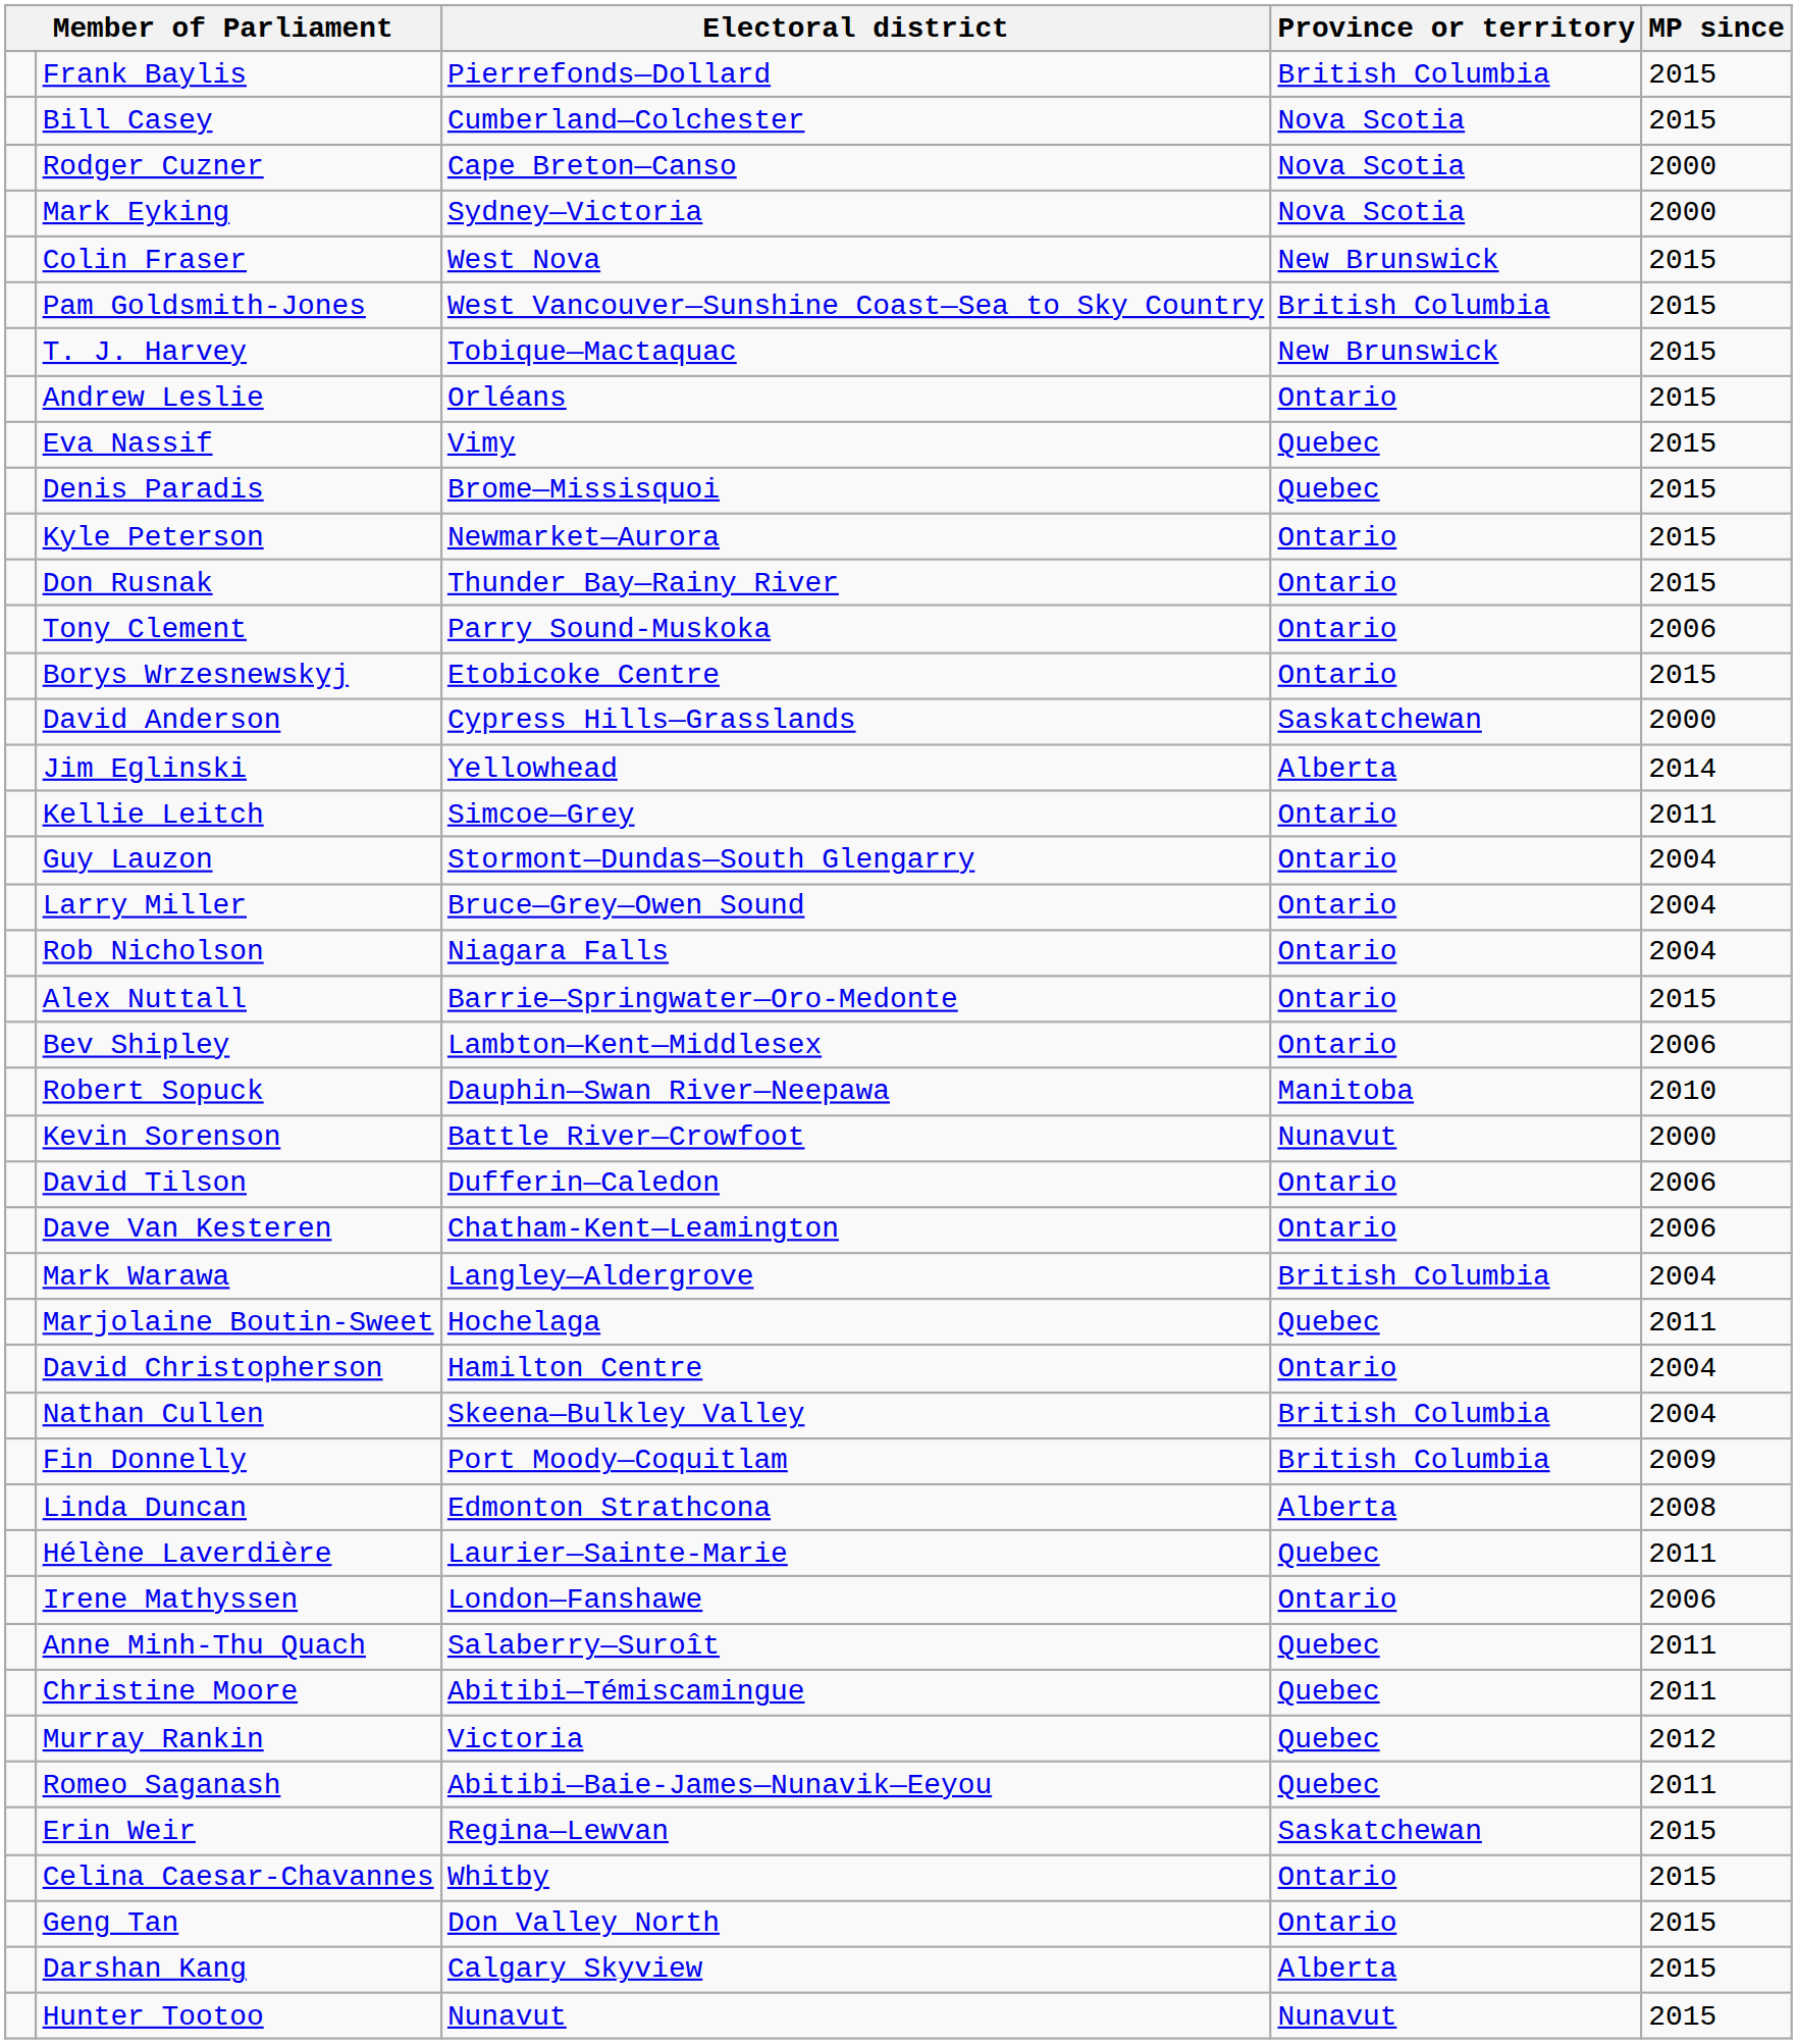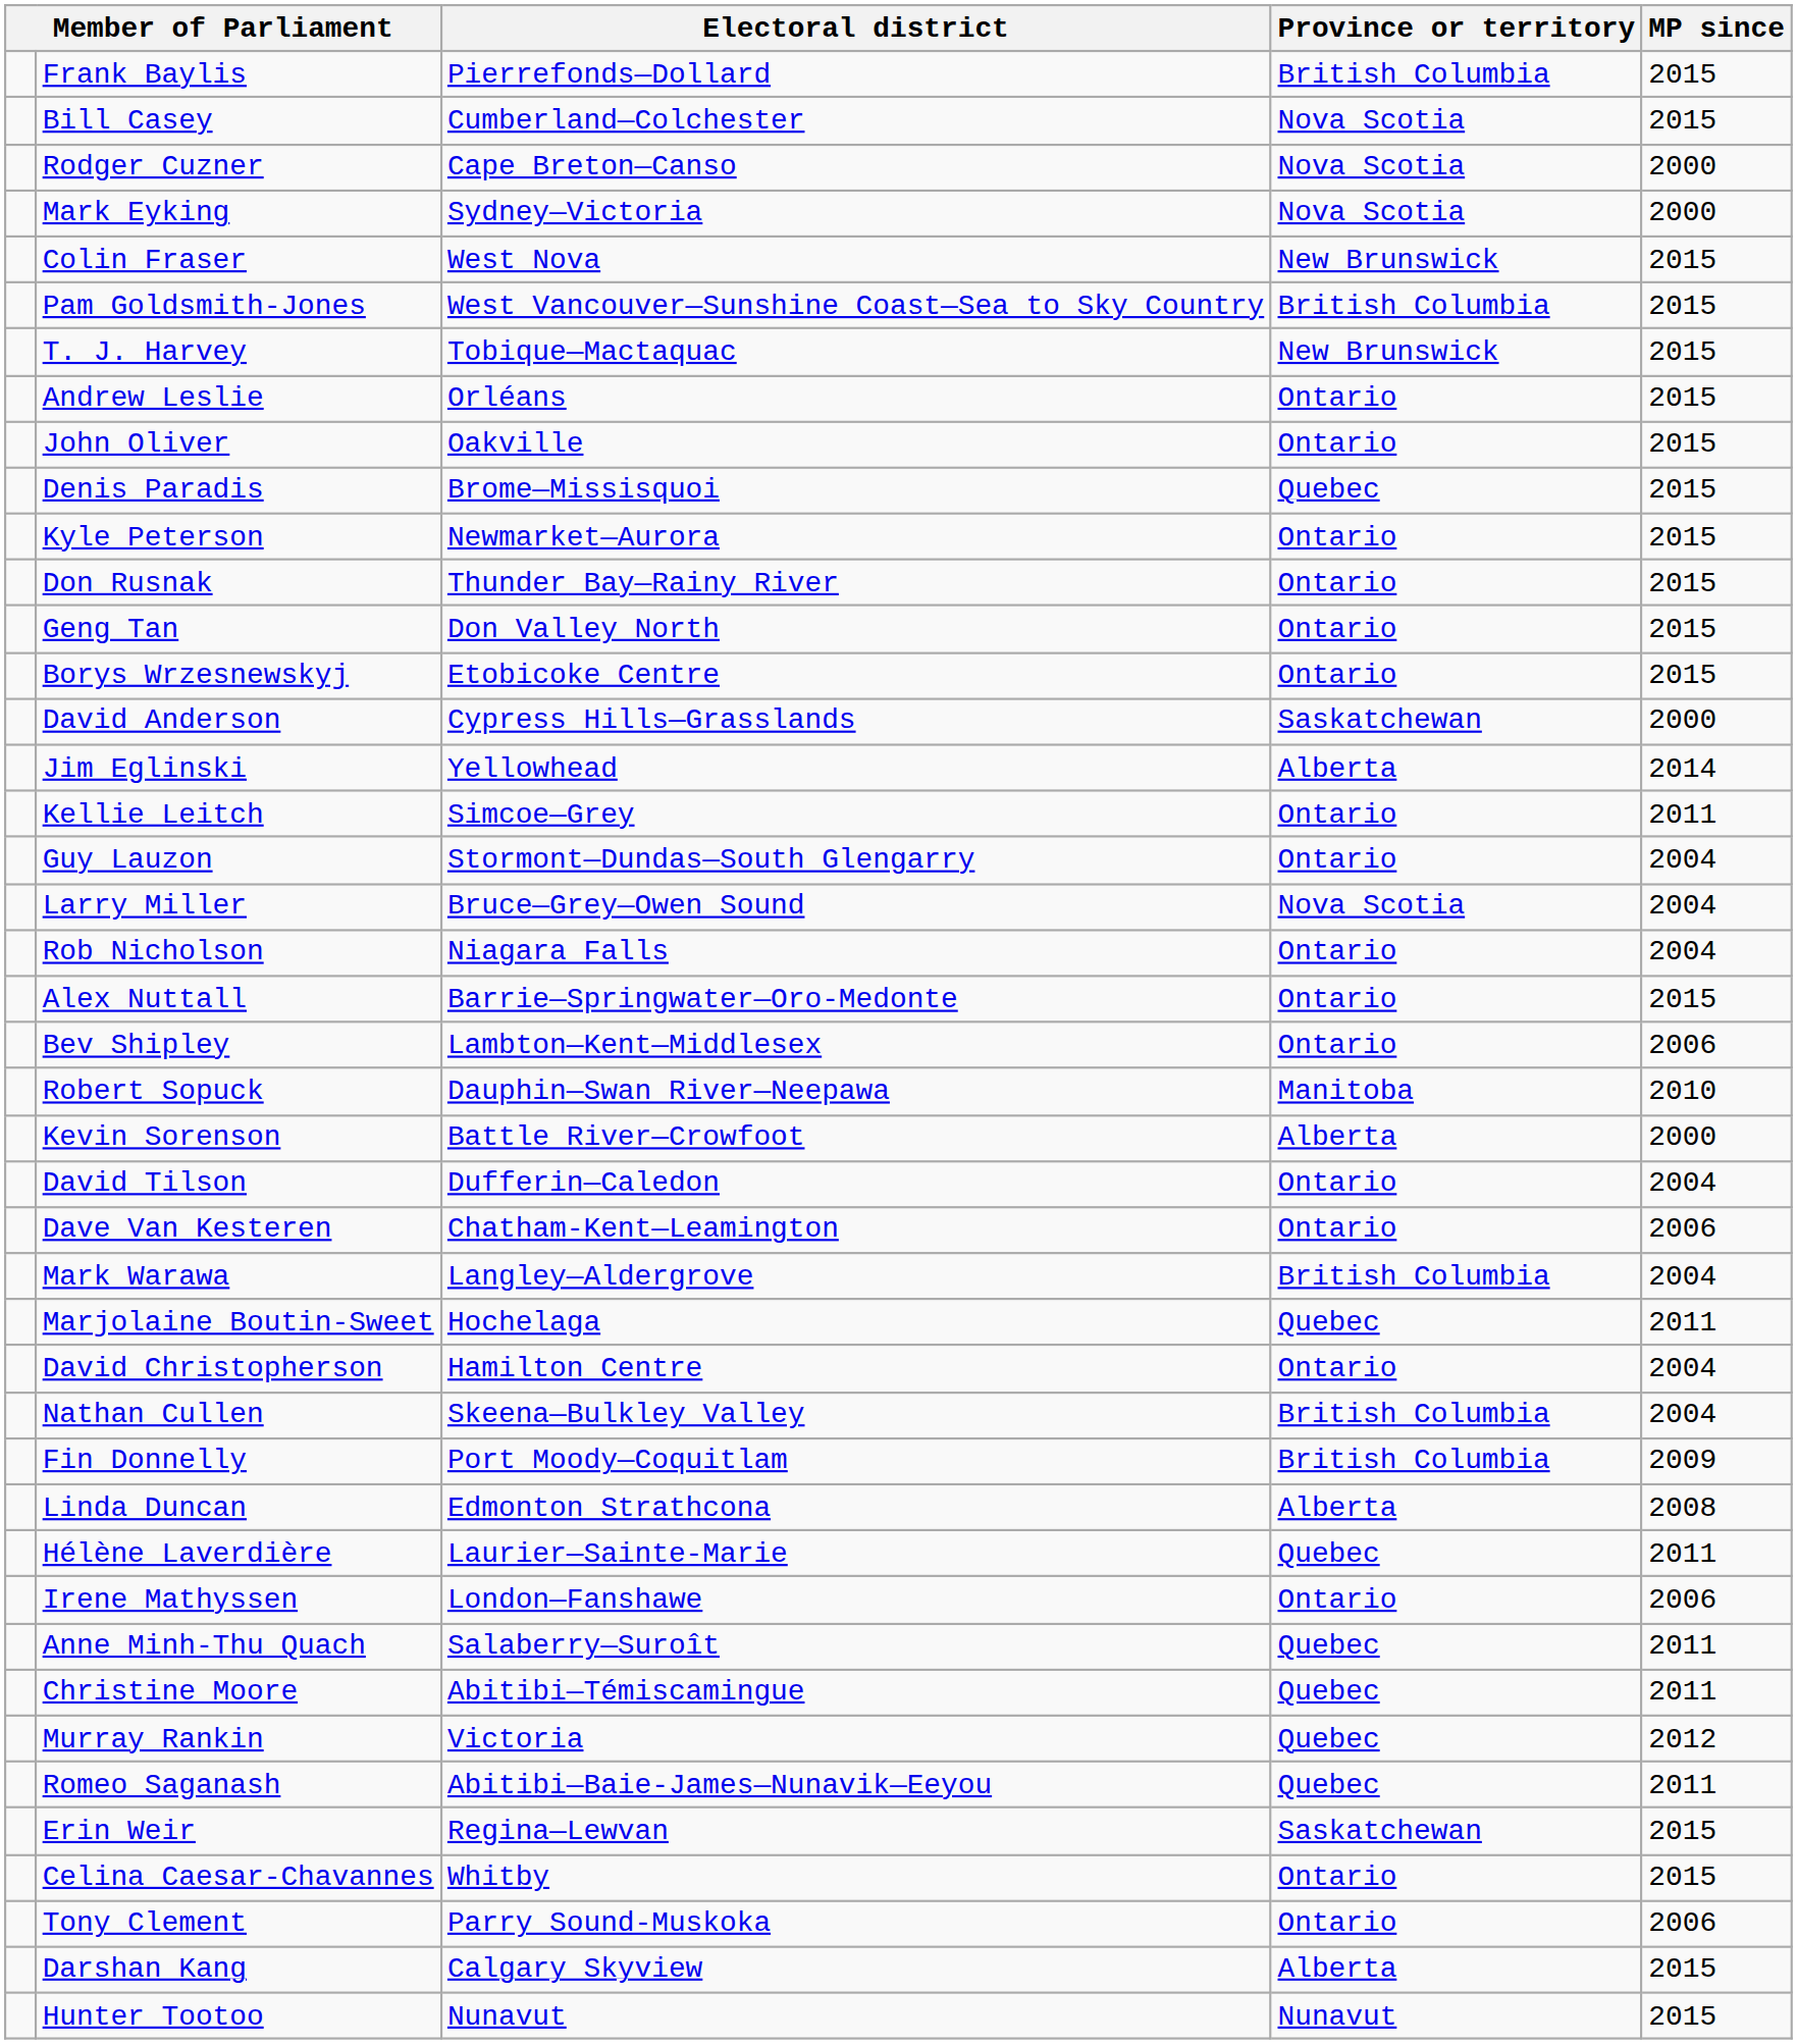 <table class="wikitable">
 <tr>
 <th colspan="2">Member of Parliament</th>
 <th>Electoral district</th>
 <th>Province or territory</th>
 <th>MP since</th>
 </tr>
 <tr>
 <td> </td>
 <td><a href='#'>Frank Baylis</a></td>
 <td><a href='#'>Pierrefonds—Dollard</a></td>
 <td><a href='#'>British Columbia</a></td>
 <td>2015</td>
 </tr>
 <tr>
 <td> </td>
 <td><a href='#'>Bill Casey</a></td>
 <td><a href='#'>Cumberland—Colchester</a></td>
 <td><a href='#'>Nova Scotia</a></td>
 <td>2015</td>
 </tr>
 <tr>
 <td> </td>
 <td><a href='#'>Rodger Cuzner</a></td>
 <td><a href='#'>Cape Breton—Canso</a></td>
 <td><a href='#'>Nova Scotia</a></td>
 <td>2000</td>
 </tr>
 <tr>
 <td> </td>
 <td><a href='#'>Mark Eyking</a></td>
 <td><a href='#'>Sydney—Victoria</a></td>
 <td><a href='#'>Nova Scotia</a></td>
 <td>2000</td>
 </tr>
 <tr>
 <td> </td>
 <td><a href='#'>Colin Fraser</a></td>
 <td><a href='#'>West Nova</a></td>
 <td><a href='#'>New Brunswick</a></td>
 <td>2015</td>
 </tr>
 <tr>
 <td> </td>
 <td><a href='#'>Pam Goldsmith-Jones</a></td>
 <td><a href='#'>West Vancouver—Sunshine Coast—Sea to Sky Country</a></td>
 <td><a href='#'>British Columbia</a></td>
 <td>2015</td>
 </tr>
 <tr>
 <td> </td>
 <td><a href='#'>T. J. Harvey</a></td>
 <td><a href='#'>Tobique—Mactaquac</a></td>
 <td><a href='#'>New Brunswick</a></td>
 <td>2015</td>
 </tr>
 <tr>
 <td> </td>
 <td><a href='#'>Andrew Leslie</a></td>
 <td><a href='#'>Orléans</a></td>
 <td><a href='#'>Ontario</a></td>
 <td>2015</td>
 </tr>
 <tr>
 <td> </td>
-<td><a href='#'>Eva Nassif</a></td>
-<td><a href='#'>Vimy</a></td>
-<td><a href='#'>Quebec</a></td>
+<td><a href='#'>John Oliver</a></td>
+<td><a href='#'>Oakville</a></td>
+<td><a href='#'>Ontario</a></td>
 <td>2015</td>
 </tr>
 <tr>
 <td> </td>
 <td><a href='#'>Denis Paradis</a></td>
 <td><a href='#'>Brome—Missisquoi</a></td>
 <td><a href='#'>Quebec</a></td>
 <td>2015</td>
 </tr>
 <tr>
 <td> </td>
 <td><a href='#'>Kyle Peterson</a></td>
 <td><a href='#'>Newmarket—Aurora</a></td>
 <td><a href='#'>Ontario</a></td>
 <td>2015</td>
 </tr>
 <tr>
 <td> </td>
 <td><a href='#'>Don Rusnak</a></td>
 <td><a href='#'>Thunder Bay—Rainy River</a></td>
 <td><a href='#'>Ontario</a></td>
 <td>2015</td>
 </tr>
 <tr>
 <td> </td>
-<td><a href='#'>Tony Clement</a></td>
-<td><a href='#'>Parry Sound-Muskoka</a></td>
+<td><a href='#'>Geng Tan</a></td>
+<td><a href='#'>Don Valley North</a></td>
 <td><a href='#'>Ontario</a></td>
-<td>2006</td>
+<td>2015</td>
 </tr>
 <tr>
 <td> </td>
 <td><a href='#'>Borys Wrzesnewskyj</a></td>
 <td><a href='#'>Etobicoke Centre</a></td>
 <td><a href='#'>Ontario</a></td>
 <td>2015</td>
 </tr>
 <tr>
 <td> </td>
 <td><a href='#'>David Anderson</a></td>
 <td><a href='#'>Cypress Hills—Grasslands</a></td>
 <td><a href='#'>Saskatchewan</a></td>
 <td>2000</td>
 </tr>
 <tr>
 <td> </td>
 <td><a href='#'>Jim Eglinski</a></td>
 <td><a href='#'>Yellowhead</a></td>
 <td><a href='#'>Alberta</a></td>
 <td>2014</td>
 </tr>
 <tr>
 <td> </td>
 <td><a href='#'>Kellie Leitch</a></td>
 <td><a href='#'>Simcoe—Grey</a></td>
 <td><a href='#'>Ontario</a></td>
 <td>2011</td>
 </tr>
 <tr>
 <td> </td>
 <td><a href='#'>Guy Lauzon</a></td>
 <td><a href='#'>Stormont—Dundas—South Glengarry</a></td>
 <td><a href='#'>Ontario</a></td>
 <td>2004</td>
 </tr>
 <tr>
 <td> </td>
 <td><a href='#'>Larry Miller</a></td>
 <td><a href='#'>Bruce—Grey—Owen Sound</a></td>
-<td><a href='#'>Ontario</a></td>
+<td><a href='#'>Nova Scotia</a></td>
 <td>2004</td>
 </tr>
 <tr>
 <td> </td>
 <td><a href='#'>Rob Nicholson</a></td>
 <td><a href='#'>Niagara Falls</a></td>
 <td><a href='#'>Ontario</a></td>
 <td>2004</td>
 </tr>
 <tr>
 <td> </td>
 <td><a href='#'>Alex Nuttall</a></td>
 <td><a href='#'>Barrie—Springwater—Oro-Medonte</a></td>
 <td><a href='#'>Ontario</a></td>
 <td>2015</td>
 </tr>
 <tr>
 <td> </td>
 <td><a href='#'>Bev Shipley</a></td>
 <td><a href='#'>Lambton—Kent—Middlesex</a></td>
 <td><a href='#'>Ontario</a></td>
 <td>2006</td>
 </tr>
 <tr>
 <td> </td>
 <td><a href='#'>Robert Sopuck</a></td>
 <td><a href='#'>Dauphin—Swan River—Neepawa</a></td>
 <td><a href='#'>Manitoba</a></td>
 <td>2010</td>
 </tr>
 <tr>
 <td> </td>
 <td><a href='#'>Kevin Sorenson</a></td>
 <td><a href='#'>Battle River—Crowfoot</a></td>
-<td><a href='#'>Nunavut</a></td>
+<td><a href='#'>Alberta</a></td>
 <td>2000</td>
 </tr>
 <tr>
 <td> </td>
 <td><a href='#'>David Tilson</a></td>
 <td><a href='#'>Dufferin—Caledon</a></td>
 <td><a href='#'>Ontario</a></td>
-<td>2006</td>
+<td>2004</td>
 </tr>
 <tr>
 <td> </td>
 <td><a href='#'>Dave Van Kesteren</a></td>
 <td><a href='#'>Chatham-Kent—Leamington</a></td>
 <td><a href='#'>Ontario</a></td>
 <td>2006</td>
 </tr>
 <tr>
 <td> </td>
 <td><a href='#'>Mark Warawa</a></td>
 <td><a href='#'>Langley—Aldergrove</a></td>
 <td><a href='#'>British Columbia</a></td>
 <td>2004</td>
 </tr>
 <tr>
 <td> </td>
 <td><a href='#'>Marjolaine Boutin-Sweet</a></td>
 <td><a href='#'>Hochelaga</a></td>
 <td><a href='#'>Quebec</a></td>
 <td>2011</td>
 </tr>
 <tr>
 <td> </td>
 <td><a href='#'>David Christopherson</a></td>
 <td><a href='#'>Hamilton Centre</a></td>
 <td><a href='#'>Ontario</a></td>
 <td>2004</td>
 </tr>
 <tr>
 <td> </td>
 <td><a href='#'>Nathan Cullen</a></td>
 <td><a href='#'>Skeena—Bulkley Valley</a></td>
 <td><a href='#'>British Columbia</a></td>
 <td>2004</td>
 </tr>
 <tr>
 <td> </td>
 <td><a href='#'>Fin Donnelly</a></td>
 <td><a href='#'>Port Moody—Coquitlam</a></td>
 <td><a href='#'>British Columbia</a></td>
 <td>2009</td>
 </tr>
 <tr>
 <td> </td>
 <td><a href='#'>Linda Duncan</a></td>
 <td><a href='#'>Edmonton Strathcona</a></td>
 <td><a href='#'>Alberta</a></td>
 <td>2008</td>
 </tr>
 <tr>
 <td> </td>
 <td><a href='#'>Hélène Laverdière</a></td>
 <td><a href='#'>Laurier—Sainte-Marie</a></td>
 <td><a href='#'>Quebec</a></td>
 <td>2011</td>
 </tr>
 <tr>
 <td> </td>
 <td><a href='#'>Irene Mathyssen</a></td>
 <td><a href='#'>London—Fanshawe</a></td>
 <td><a href='#'>Ontario</a></td>
 <td>2006</td>
 </tr>
 <tr>
 <td> </td>
 <td><a href='#'>Anne Minh-Thu Quach</a></td>
 <td><a href='#'>Salaberry—Suroît</a></td>
 <td><a href='#'>Quebec</a></td>
 <td>2011</td>
 </tr>
 <tr>
 <td> </td>
 <td><a href='#'>Christine Moore</a></td>
 <td><a href='#'>Abitibi—Témiscamingue</a></td>
 <td><a href='#'>Quebec</a></td>
 <td>2011</td>
 </tr>
 <tr>
 <td> </td>
 <td><a href='#'>Murray Rankin</a></td>
 <td><a href='#'>Victoria</a></td>
 <td><a href='#'>Quebec</a></td>
 <td>2012</td>
 </tr>
 <tr>
 <td> </td>
 <td><a href='#'>Romeo Saganash</a></td>
 <td><a href='#'>Abitibi—Baie-James—Nunavik—Eeyou</a></td>
 <td><a href='#'>Quebec</a></td>
 <td>2011</td>
 </tr>
 <tr>
 <td> </td>
 <td><a href='#'>Erin Weir</a></td>
 <td><a href='#'>Regina—Lewvan</a></td>
 <td><a href='#'>Saskatchewan</a></td>
 <td>2015</td>
 </tr>
 <tr>
 <td> </td>
 <td><a href='#'>Celina Caesar-Chavannes</a></td>
 <td><a href='#'>Whitby</a></td>
 <td><a href='#'>Ontario</a></td>
 <td>2015</td>
 </tr>
 <tr>
 <td> </td>
-<td><a href='#'>Geng Tan</a></td>
-<td><a href='#'>Don Valley North</a></td>
+<td><a href='#'>Tony Clement</a></td>
+<td><a href='#'>Parry Sound-Muskoka</a></td>
 <td><a href='#'>Ontario</a></td>
-<td>2015</td>
+<td>2006</td>
 </tr>
 <tr>
 <td> </td>
 <td><a href='#'>Darshan Kang</a></td>
 <td><a href='#'>Calgary Skyview</a></td>
 <td><a href='#'>Alberta</a></td>
 <td>2015</td>
 </tr>
 <tr>
 <td> </td>
 <td><a href='#'>Hunter Tootoo</a></td>
 <td><a href='#'>Nunavut</a></td>
 <td><a href='#'>Nunavut</a></td>
 <td>2015</td>
 </tr>
 </table>
